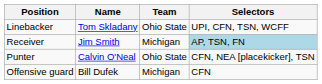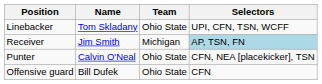 <table class="wikitable" style="font-size: 90%">
 <tr>
 <th>Position</th>
 <th>Name</th>
 <th>Team</th>
 <th>Selectors</th>
 </tr>
 <tr>
 <td>Linebacker</td>
 <td><a href='#'>Tom Skladany</a></td>
 <td>Ohio State</td>
 <td>UPI, CFN, TSN, WCFF</td>
 </tr>
 <tr>
 <td>Receiver</td>
 <td><a href='#'>Jim Smith</a></td>
 <td>Michigan</td>
 <td style="background: lightblue;">AP, TSN, FN</td>
 </tr>
 <tr>
 <td>Punter</td>
 <td><a href='#'>Calvin O'Neal</a></td>
 <td>Ohio State</td>
 <td>CFN, NEA [placekicker], TSN</td>
 </tr>
 <tr>
 <td>Offensive guard</td>
 <td>Bill Dufek</td>
-<td>Michigan</td>
+<td>Ohio State</td>
 <td>CFN</td>
 </tr>
 </table>
